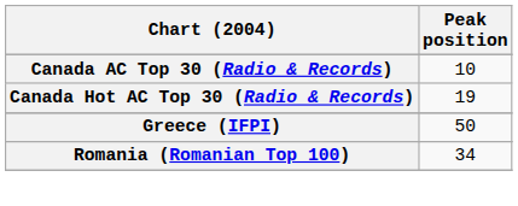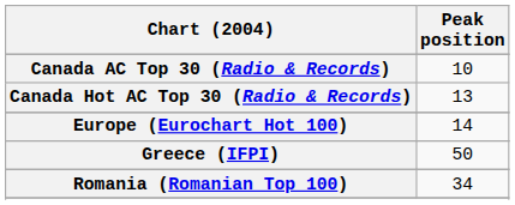 <table class="wikitable sortable plainrowheaders" style="text-align:center">
 <tr>
 <th>Chart (2004)</th>
 <th>Peak<br>position</th>
 </tr>
 <tr>
 </tr>
 <tr>
 </tr>
 <tr>
 </tr>
 <tr>
 </tr>
 <tr>
 <th scope="row">Canada AC Top 30 (<em><a href='#'>Radio & Records</a></em>)</th>
 <td>10</td>
 </tr>
 <tr>
 <th scope="row">Canada Hot AC Top 30 (<em><a href='#'>Radio & Records</a></em>)</th>
-<td>19</td>
+<td>13</td>
 </tr>
 <tr>
+</tr>
+<tr>
+<th scope="row">Europe (<a href='#'>Eurochart Hot 100</a>)</th>
+<td>14</td>
 </tr>
 <tr>
 </tr>
 <tr>
 <th scope="row">Greece (<a href='#'>IFPI</a>)</th>
 <td>50</td>
 </tr>
 <tr>
 </tr>
 <tr>
 </tr>
 <tr>
 </tr>
 <tr>
 </tr>
 <tr>
 </tr>
 <tr>
 </tr>
 <tr>
 <th scope="row">Romania (<a href='#'>Romanian Top 100</a>)</th>
 <td>34</td>
 </tr>
 <tr>
 </tr>
 <tr>
 </tr>
 <tr>
 </tr>
 <tr>
 </tr>
 <tr>
 </tr>
 <tr>
 </tr>
 </table>
